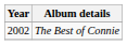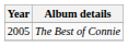 <table Class = "wikitable">
 <tr>
 <th rowspan = "1">Year</th>
 <th rowspan = "1">Album details</th>
 </tr>
 <tr Style = "font-size: smaller;">
 </tr>
 <tr>
-<td rowspan = "1" align = "center">2002</td>
+<td rowspan = "1" align = "center">2005</td>
 <td><em> The Best of Connie</em> </td>
 </tr>
 <tr>
 </tr>
 </table>
